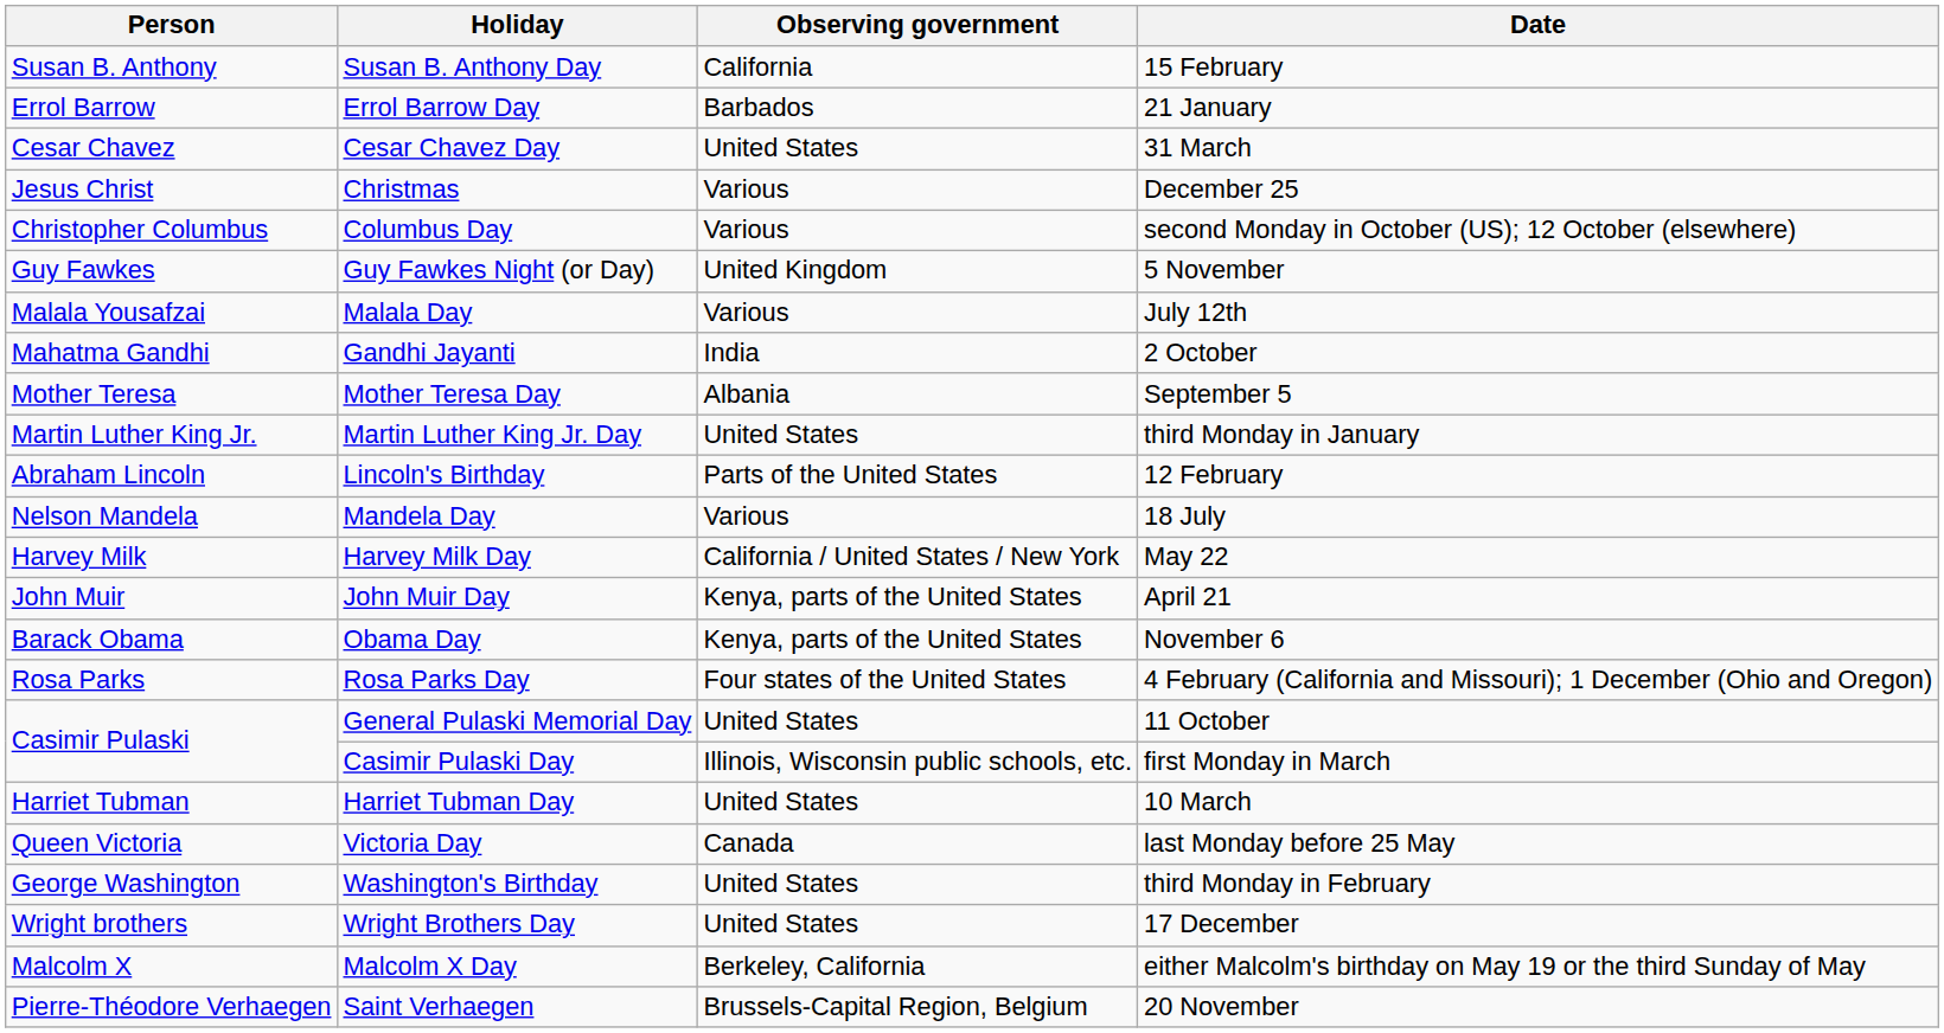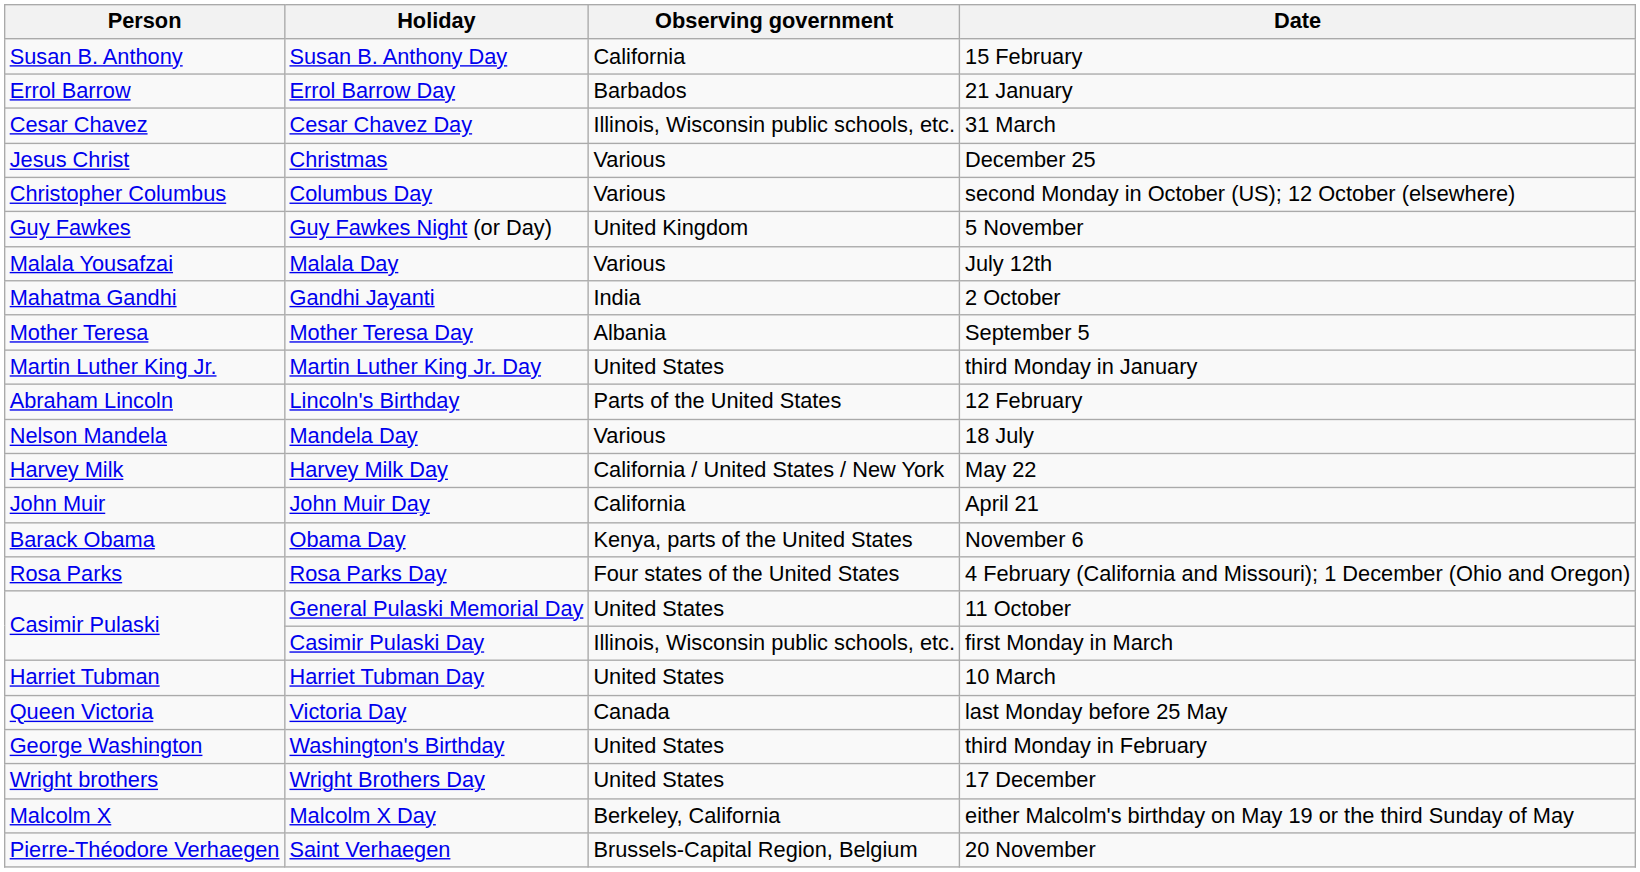 <table class="wikitable">
 <tr>
 <th>Person</th>
 <th>Holiday</th>
 <th>Observing government</th>
 <th>Date</th>
 </tr>
 <tr>
 <td><a href='#'>Susan B. Anthony</a></td>
 <td><a href='#'>Susan B. Anthony Day</a></td>
 <td>California</td>
 <td>15 February</td>
 </tr>
 <tr>
 <td><a href='#'>Errol Barrow</a></td>
 <td><a href='#'>Errol Barrow Day</a></td>
 <td>Barbados</td>
 <td>21 January</td>
 </tr>
 <tr>
 <td><a href='#'>Cesar Chavez</a></td>
 <td><a href='#'>Cesar Chavez Day</a></td>
-<td>United States</td>
+<td>Illinois, Wisconsin public schools, etc.</td>
 <td>31 March</td>
 </tr>
 <tr>
 <td><a href='#'>Jesus Christ</a></td>
 <td><a href='#'>Christmas</a></td>
 <td>Various</td>
 <td>December 25</td>
 </tr>
 <tr>
 <td><a href='#'>Christopher Columbus</a></td>
 <td><a href='#'>Columbus Day</a></td>
 <td>Various</td>
 <td>second Monday in October (US); 12 October (elsewhere)</td>
 </tr>
 <tr>
 <td><a href='#'>Guy Fawkes</a></td>
 <td><a href='#'>Guy Fawkes Night</a> (or Day)</td>
 <td>United Kingdom</td>
 <td>5 November</td>
 </tr>
 <tr>
 <td><a href='#'>Malala Yousafzai</a></td>
 <td><a href='#'>Malala Day</a></td>
 <td>Various</td>
 <td>July 12th</td>
 </tr>
 <tr>
 <td><a href='#'>Mahatma Gandhi</a></td>
 <td><a href='#'>Gandhi Jayanti</a></td>
 <td>India</td>
 <td>2 October</td>
 </tr>
 <tr>
 <td><a href='#'>Mother Teresa</a></td>
 <td><a href='#'>Mother Teresa Day</a></td>
 <td>Albania</td>
 <td>September 5</td>
 </tr>
 <tr>
 <td><a href='#'>Martin Luther King Jr.</a></td>
 <td><a href='#'>Martin Luther King Jr. Day</a></td>
 <td>United States</td>
 <td>third Monday in January</td>
 </tr>
 <tr>
 <td><a href='#'>Abraham Lincoln</a></td>
 <td><a href='#'>Lincoln's Birthday</a></td>
 <td>Parts of the United States</td>
 <td>12 February</td>
 </tr>
 <tr>
 <td><a href='#'>Nelson Mandela</a></td>
 <td><a href='#'>Mandela Day</a></td>
 <td>Various</td>
 <td>18 July</td>
 </tr>
 <tr>
 <td><a href='#'>Harvey Milk</a></td>
 <td><a href='#'>Harvey Milk Day</a></td>
 <td>California / United States / New York</td>
 <td>May 22</td>
 </tr>
 <tr>
 <td><a href='#'>John Muir</a></td>
 <td><a href='#'>John Muir Day</a></td>
-<td>Kenya, parts of the United States</td>
+<td>California</td>
 <td>April 21</td>
 </tr>
 <tr>
 <td><a href='#'>Barack Obama</a></td>
 <td><a href='#'>Obama Day</a></td>
 <td>Kenya, parts of the United States</td>
 <td>November 6</td>
 </tr>
 <tr>
 <td><a href='#'>Rosa Parks</a></td>
 <td><a href='#'>Rosa Parks Day</a></td>
 <td>Four states of the United States</td>
 <td>4 February (California and Missouri); 1 December (Ohio and Oregon)</td>
 </tr>
 <tr>
 <td rowspan=2><a href='#'>Casimir Pulaski</a></td>
 <td><a href='#'>General Pulaski Memorial Day</a></td>
 <td>United States</td>
 <td>11 October</td>
 </tr>
 <tr>
 <td><a href='#'>Casimir Pulaski Day</a></td>
 <td>Illinois, Wisconsin public schools, etc.</td>
 <td>first Monday in March</td>
 </tr>
 <tr>
 <td><a href='#'>Harriet Tubman</a></td>
 <td><a href='#'>Harriet Tubman Day</a></td>
 <td>United States</td>
 <td>10 March</td>
 </tr>
 <tr>
 <td><a href='#'>Queen Victoria</a></td>
 <td><a href='#'>Victoria Day</a></td>
 <td>Canada</td>
 <td>last Monday before 25 May</td>
 </tr>
 <tr>
 <td><a href='#'>George Washington</a></td>
 <td><a href='#'>Washington's Birthday</a></td>
 <td>United States</td>
 <td>third Monday in February</td>
 </tr>
 <tr>
 <td><a href='#'>Wright brothers</a></td>
 <td><a href='#'>Wright Brothers Day</a></td>
 <td>United States</td>
 <td>17 December</td>
 </tr>
 <tr>
 <td><a href='#'>Malcolm X</a></td>
 <td><a href='#'>Malcolm X Day</a></td>
 <td>Berkeley, California</td>
 <td>either Malcolm's birthday on May 19 or the third Sunday of May</td>
 </tr>
 <tr>
 <td><a href='#'>Pierre-Théodore Verhaegen</a></td>
 <td><a href='#'>Saint Verhaegen</a></td>
 <td>Brussels-Capital Region, Belgium</td>
 <td>20 November</td>
 </tr>
 </table>
